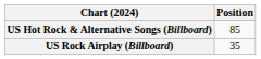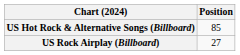 <table class="wikitable sortable plainrowheaders" style="text-align: center">
 <tr>
 <th scope="col">Chart (2024)</th>
 <th scope="col">Position</th>
 </tr>
 <tr>
 <th scope="row">US Hot Rock & Alternative Songs (<em>Billboard</em>)</th>
 <td>85</td>
 </tr>
 <tr>
 <th scope="row">US Rock Airplay (<em>Billboard</em>)</th>
-<td>35</td>
+<td>27</td>
 </tr>
 </table>
